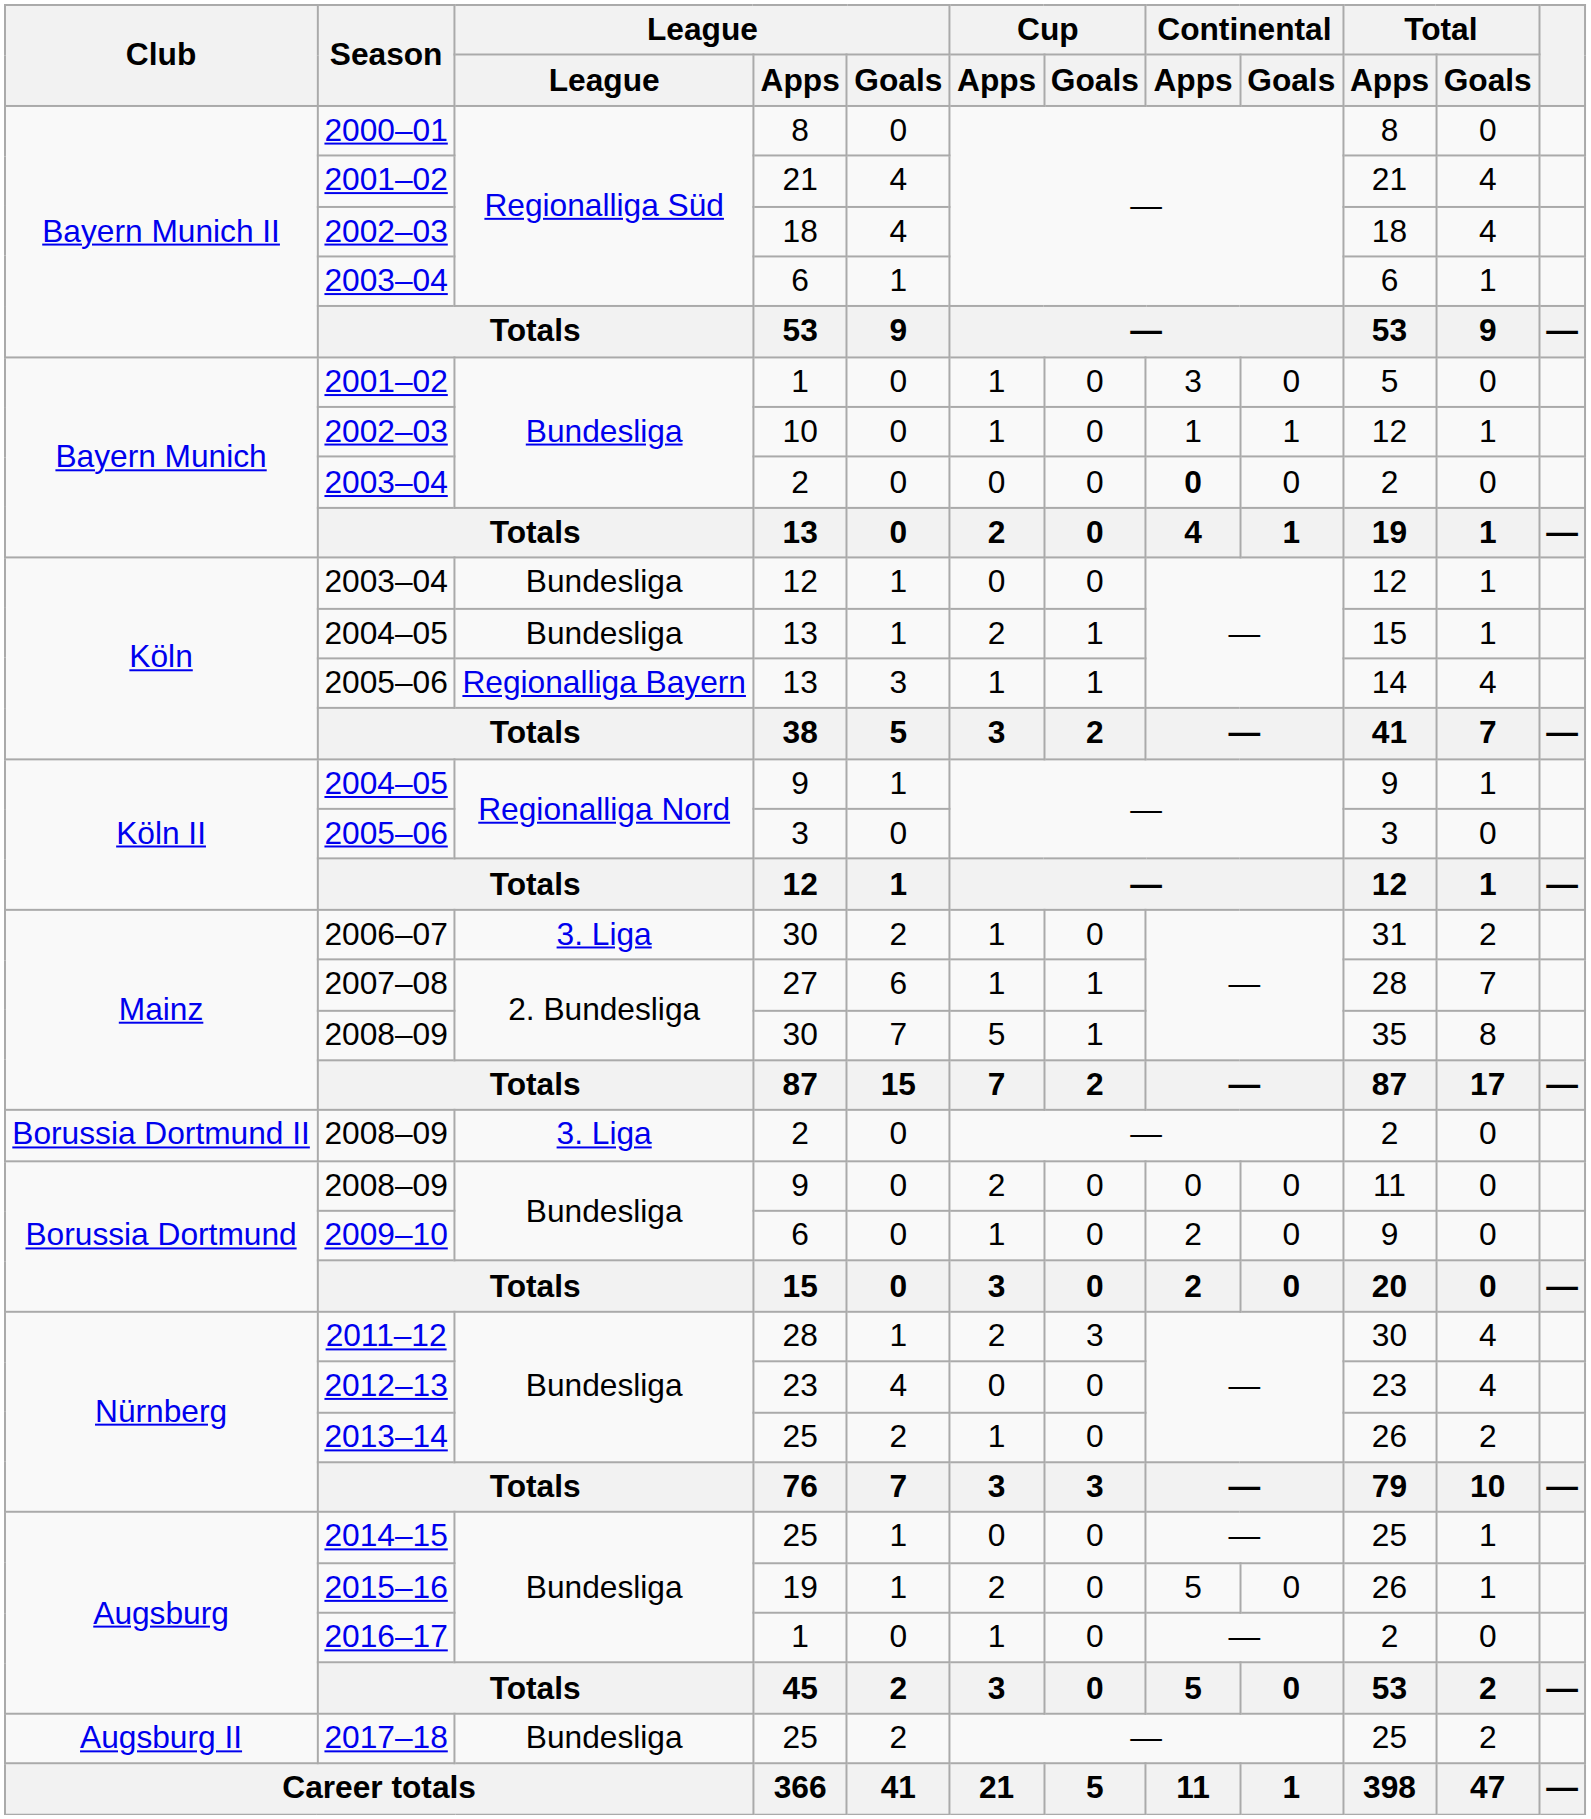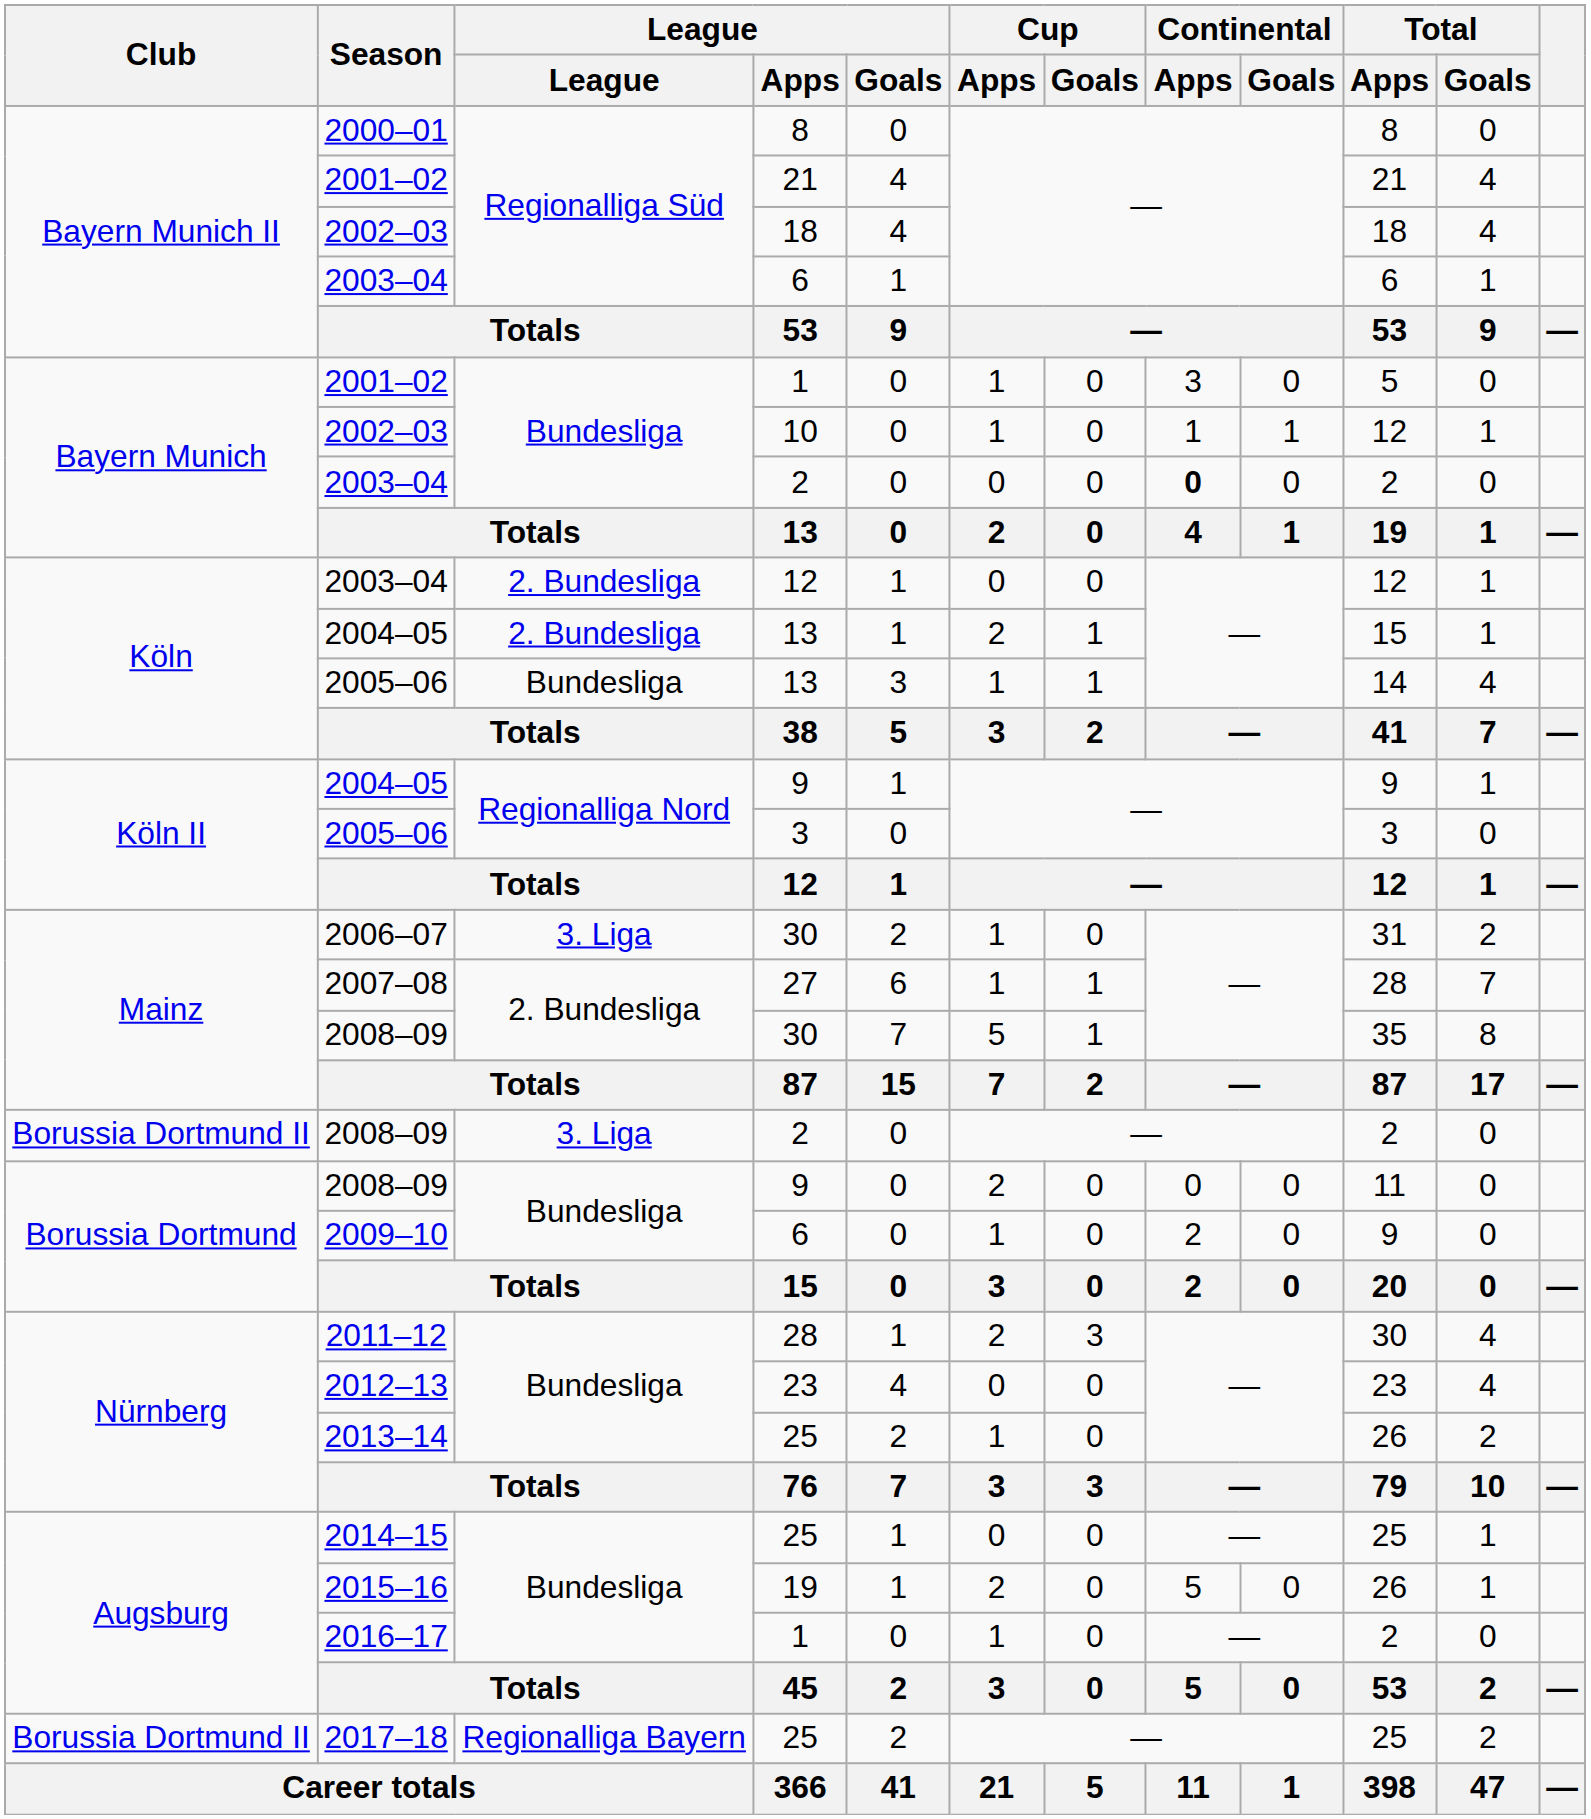 <table class="wikitable" Style="text-align: center">
 <tr>
 <th rowspan="2">Club</th>
 <th rowspan="2">Season</th>
 <th colspan="3">League</th>
 <th colspan="2">Cup</th>
 <th colspan="2">Continental</th>
 <th colspan="2">Total</th>
 <th rowspan="2"></th>
 </tr>
 <tr>
 <th>League</th>
 <th>Apps</th>
 <th>Goals</th>
 <th>Apps</th>
 <th>Goals</th>
 <th>Apps</th>
 <th>Goals</th>
 <th>Apps</th>
 <th>Goals</th>
 </tr>
 <tr>
 <td rowspan="5"><a href='#'>Bayern Munich II</a></td>
 <td><a href='#'>2000–01</a></td>
 <td rowspan="4"><a href='#'>Regionalliga Süd</a></td>
 <td>8</td>
 <td>0</td>
 <td rowspan="4" colspan="4">—</td>
 <td>8</td>
 <td>0</td>
 <td></td>
 </tr>
 <tr>
 <td><a href='#'>2001–02</a></td>
 <td>21</td>
 <td>4</td>
 <td>21</td>
 <td>4</td>
 <td></td>
 </tr>
 <tr>
 <td><a href='#'>2002–03</a></td>
 <td>18</td>
 <td>4</td>
 <td>18</td>
 <td>4</td>
 <td></td>
 </tr>
 <tr>
 <td><a href='#'>2003–04</a></td>
 <td>6</td>
 <td>1</td>
 <td>6</td>
 <td>1</td>
 <td></td>
 </tr>
 <tr>
 <th colspan="2">Totals</th>
 <th>53</th>
 <th>9</th>
 <th colspan="4">—</th>
 <th>53</th>
 <th>9</th>
 <th>—</th>
 </tr>
 <tr>
 <td rowspan="4"><a href='#'>Bayern Munich</a></td>
 <td><a href='#'>2001–02</a></td>
 <td rowspan="3"><a href='#'>Bundesliga</a></td>
 <td>1</td>
 <td>0</td>
 <td>1</td>
 <td>0</td>
 <td>3</td>
 <td>0</td>
 <td>5</td>
 <td>0</td>
 <td></td>
 </tr>
 <tr>
 <td><a href='#'>2002–03</a></td>
 <td>10</td>
 <td>0</td>
 <td>1</td>
 <td>0</td>
 <td>1</td>
 <td>1</td>
 <td>12</td>
 <td>1</td>
 <td></td>
 </tr>
 <tr>
 <td><a href='#'>2003–04</a></td>
 <td>2</td>
 <td>0</td>
 <td>0</td>
 <td>0</td>
 <td><strong>0</strong></td>
 <td>0</td>
 <td>2</td>
 <td>0</td>
 <td></td>
 </tr>
 <tr>
 <th colspan="2">Totals</th>
 <th>13</th>
 <th>0</th>
 <th>2</th>
 <th>0</th>
 <th>4</th>
 <th>1</th>
 <th>19</th>
 <th>1</th>
 <th>—</th>
 </tr>
 <tr>
 <td rowspan="4"><a href='#'>Köln</a></td>
 <td>2003–04</td>
-<td>Bundesliga</td>
+<td><a href='#'>2. Bundesliga</a></td>
 <td>12</td>
 <td>1</td>
 <td>0</td>
 <td>0</td>
 <td rowspan="3" colspan="2">—</td>
 <td>12</td>
 <td>1</td>
 <td></td>
 </tr>
 <tr>
 <td>2004–05</td>
-<td>Bundesliga</td>
+<td><a href='#'>2. Bundesliga</a></td>
 <td>13</td>
 <td>1</td>
 <td>2</td>
 <td>1</td>
 <td>15</td>
 <td>1</td>
 <td></td>
 </tr>
 <tr>
 <td>2005–06</td>
-<td><a href='#'>Regionalliga Bayern</a></td>
+<td>Bundesliga</td>
 <td>13</td>
 <td>3</td>
 <td>1</td>
 <td>1</td>
 <td>14</td>
 <td>4</td>
 <td></td>
 </tr>
 <tr>
 <th colspan="2">Totals</th>
 <th>38</th>
 <th>5</th>
 <th>3</th>
 <th>2</th>
 <th colspan="2">—</th>
 <th>41</th>
 <th>7</th>
 <th>—</th>
 </tr>
 <tr>
 <td rowspan="3"><a href='#'>Köln II</a></td>
 <td><a href='#'>2004–05</a></td>
 <td rowspan="2"><a href='#'>Regionalliga Nord</a></td>
 <td>9</td>
 <td>1</td>
 <td rowspan="2" colspan="4">—</td>
 <td>9</td>
 <td>1</td>
 <td></td>
 </tr>
 <tr>
 <td><a href='#'>2005–06</a></td>
 <td>3</td>
 <td>0</td>
 <td>3</td>
 <td>0</td>
 <td></td>
 </tr>
 <tr>
 <th colspan="2">Totals</th>
 <th>12</th>
 <th>1</th>
 <th colspan="4">—</th>
 <th>12</th>
 <th>1</th>
 <th>—</th>
 </tr>
 <tr>
 <td rowspan="4"><a href='#'>Mainz</a></td>
 <td>2006–07</td>
 <td><a href='#'>3. Liga</a></td>
 <td>30</td>
 <td>2</td>
 <td>1</td>
 <td>0</td>
 <td rowspan="3" colspan="2">—</td>
 <td>31</td>
 <td>2</td>
 <td></td>
 </tr>
 <tr>
 <td>2007–08</td>
 <td rowspan="2">2. Bundesliga</td>
 <td>27</td>
 <td>6</td>
 <td>1</td>
 <td>1</td>
 <td>28</td>
 <td>7</td>
 <td></td>
 </tr>
 <tr>
 <td>2008–09</td>
 <td>30</td>
 <td>7</td>
 <td>5</td>
 <td>1</td>
 <td>35</td>
 <td>8</td>
 <td></td>
 </tr>
 <tr>
 <th colspan="2">Totals</th>
 <th>87</th>
 <th>15</th>
 <th>7</th>
 <th>2</th>
 <th colspan="2">—</th>
 <th>87</th>
 <th>17</th>
 <th>—</th>
 </tr>
 <tr>
 <td><a href='#'>Borussia Dortmund II</a></td>
 <td>2008–09</td>
 <td><a href='#'>3. Liga</a></td>
 <td>2</td>
 <td>0</td>
 <td colspan="4">—</td>
 <td>2</td>
 <td>0</td>
 <td></td>
 </tr>
 <tr>
 <td rowspan="3"><a href='#'>Borussia Dortmund</a></td>
 <td>2008–09</td>
 <td rowspan="2">Bundesliga</td>
 <td>9</td>
 <td>0</td>
 <td>2</td>
 <td>0</td>
 <td>0</td>
 <td>0</td>
 <td>11</td>
 <td>0</td>
 <td></td>
 </tr>
 <tr>
 <td><a href='#'>2009–10</a></td>
 <td>6</td>
 <td>0</td>
 <td>1</td>
 <td>0</td>
 <td>2</td>
 <td>0</td>
 <td>9</td>
 <td>0</td>
 <td></td>
 </tr>
 <tr>
 <th colspan="2">Totals</th>
 <th>15</th>
 <th>0</th>
 <th>3</th>
 <th>0</th>
 <th>2</th>
 <th>0</th>
 <th>20</th>
 <th>0</th>
 <th>—</th>
 </tr>
 <tr>
 <td rowspan="4"><a href='#'>Nürnberg</a></td>
 <td><a href='#'>2011–12</a></td>
 <td rowspan="3">Bundesliga</td>
 <td>28</td>
 <td>1</td>
 <td>2</td>
 <td>3</td>
 <td rowspan="3" colspan="2">—</td>
 <td>30</td>
 <td>4</td>
 <td></td>
 </tr>
 <tr>
 <td><a href='#'>2012–13</a></td>
 <td>23</td>
 <td>4</td>
 <td>0</td>
 <td>0</td>
 <td>23</td>
 <td>4</td>
 <td></td>
 </tr>
 <tr>
 <td><a href='#'>2013–14</a></td>
 <td>25</td>
 <td>2</td>
 <td>1</td>
 <td>0</td>
 <td>26</td>
 <td>2</td>
 <td></td>
 </tr>
 <tr>
 <th colspan="2">Totals</th>
 <th>76</th>
 <th>7</th>
 <th>3</th>
 <th>3</th>
 <th colspan="2">—</th>
 <th>79</th>
 <th>10</th>
 <th>—</th>
 </tr>
 <tr>
 <td rowspan="4"><a href='#'>Augsburg</a></td>
 <td><a href='#'>2014–15</a></td>
 <td rowspan="3">Bundesliga</td>
 <td>25</td>
 <td>1</td>
 <td>0</td>
 <td>0</td>
 <td colspan="2">—</td>
 <td>25</td>
 <td>1</td>
 <td></td>
 </tr>
 <tr>
 <td><a href='#'>2015–16</a></td>
 <td>19</td>
 <td>1</td>
 <td>2</td>
 <td>0</td>
 <td>5</td>
 <td>0</td>
 <td>26</td>
 <td>1</td>
 <td></td>
 </tr>
 <tr>
 <td><a href='#'>2016–17</a></td>
 <td>1</td>
 <td>0</td>
 <td>1</td>
 <td>0</td>
 <td colspan="2">—</td>
 <td>2</td>
 <td>0</td>
 <td></td>
 </tr>
 <tr>
 <th colspan="2">Totals</th>
 <th>45</th>
 <th>2</th>
 <th>3</th>
 <th>0</th>
 <th>5</th>
 <th>0</th>
 <th>53</th>
 <th>2</th>
 <th>—</th>
 </tr>
 <tr>
-<td><a href='#'>Augsburg II</a></td>
+<td><a href='#'>Borussia Dortmund II</a></td>
 <td><a href='#'>2017–18</a></td>
-<td>Bundesliga</td>
+<td><a href='#'>Regionalliga Bayern</a></td>
 <td>25</td>
 <td>2</td>
 <td colspan="4">—</td>
 <td>25</td>
 <td>2</td>
 <td></td>
 </tr>
 <tr>
 <th colspan="3">Career totals</th>
 <th>366</th>
 <th>41</th>
 <th>21</th>
 <th>5</th>
 <th>11</th>
 <th>1</th>
 <th>398</th>
 <th>47</th>
 <th>—</th>
 </tr>
 </table>
